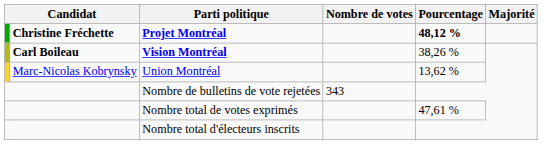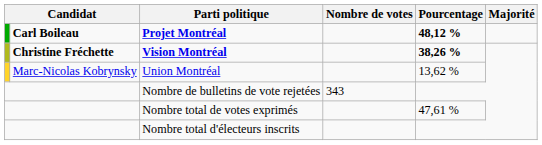 <table class="wikitable centre">
 <tr>
 <th scope=col colspan="2">Candidat</th>
 <th scope=col>Parti politique</th>
 <th scope=col>Nombre de votes</th>
 <th scope=col>Pourcentage</th>
 <th scope=col>Majorité</th>
 </tr>
 <tr>
 <td style="background:#00aa00"></td>
-<td><strong>Christine Fréchette</strong></td>
+<td><strong>Carl Boileau</strong></td>
 <td><strong><a href='#'>Projet Montréal</a></strong></td>
 <td><strong></strong></td>
 <td><strong>48,12 %</strong></td>
 <td></td>
 </tr>
 <tr>
 <td style="background:#B1BA1E"></td>
-<td><strong>Carl Boileau</strong></td>
+<td><strong>Christine Fréchette</strong></td>
 <td><strong><a href='#'>Vision Montréal</a></strong></td>
 <td></td>
-<td>38,26 %</td>
+<td><strong>38,26 %</strong></td>
 </tr>
 <tr>
 <td style="background:#ffd42a"></td>
 <td><a href='#'>Marc-Nicolas Kobrynsky</a></td>
 <td><a href='#'>Union Montréal</a></td>
 <td></td>
 <td>13,62 %</td>
 </tr>
 <tr>
 <td colspan="2"></td>
 <td>Nombre de bulletins de vote rejetées</td>
 <td>343</td>
 </tr>
 <tr>
 <td colspan="2"></td>
 <td>Nombre total de votes exprimés</td>
 <td></td>
 <td>47,61 %</td>
 </tr>
 <tr>
 <td colspan="2"></td>
 <td>Nombre total d'électeurs inscrits</td>
 <td></td>
 </tr>
 </table>
